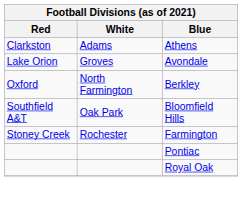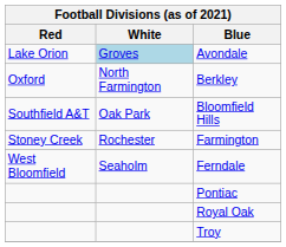 <table class="wikitable sortable collapsible collapsed" border="1" width="360">
 <tr>
 <th colspan=3>Football Divisions (as of 2021)</th>
 </tr>
 <tr>
 <th>Red</th>
 <th>White</th>
 <th>Blue</th>
 </tr>
 <tr>
-<td><a href='#'>Clarkston</a></td>
-<td><a href='#'>Adams</a></td>
-<td><a href='#'>Athens</a></td>
-</tr>
-<tr>
 <td><a href='#'>Lake Orion</a></td>
-<td><a href='#'>Groves</a></td>
+<td style="background: lightblue;"><a href='#'>Groves</a></td>
 <td><a href='#'>Avondale</a></td>
 </tr>
 <tr>
 <td><a href='#'>Oxford</a></td>
 <td><a href='#'>North Farmington</a></td>
 <td><a href='#'>Berkley</a></td>
 </tr>
 <tr>
 <td><a href='#'>Southfield A&T</a></td>
 <td><a href='#'>Oak Park</a></td>
 <td><a href='#'>Bloomfield Hills</a></td>
 </tr>
 <tr>
 <td><a href='#'>Stoney Creek</a></td>
 <td><a href='#'>Rochester</a></td>
 <td><a href='#'>Farmington</a></td>
 </tr>
 <tr>
+<td><a href='#'>West Bloomfield</a></td>
+<td><a href='#'>Seaholm</a></td>
+<td><a href='#'>Ferndale</a></td>
+</tr>
+<tr>
 <td></td>
 <td></td>
 <td><a href='#'>Pontiac</a></td>
 </tr>
 <tr>
 <td></td>
 <td></td>
 <td><a href='#'>Royal Oak</a></td>
 </tr>
 <tr>
+<td></td>
+<td></td>
+<td><a href='#'>Troy</a></td>
+</tr>
+<tr>
 </tr>
 </table>
